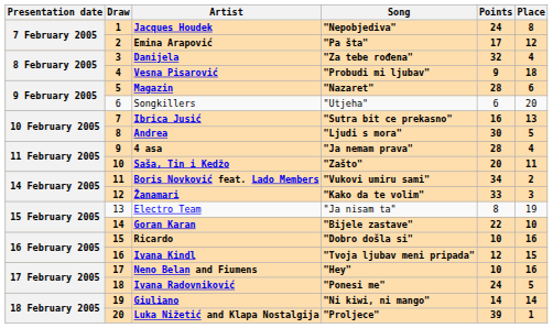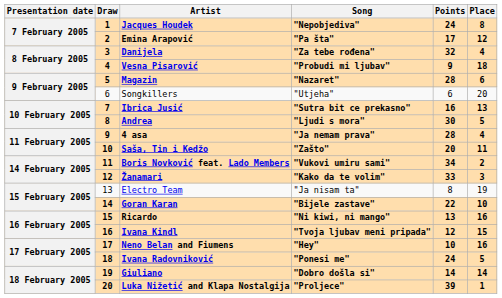 <table class="wikitable sortable plainrowheaders" style="margin: 1em auto 1em auto; text-align:center;">
 <tr>
 <th>Presentation date</th>
 <th>Draw</th>
 <th>Artist</th>
 <th>Song</th>
 <th>Points</th>
 <th>Place</th>
 </tr>
 <tr style="font-weight:bold; background:navajowhite;">
 <th scope="row" rowspan="2">7 February 2005</th>
 <td>1</td>
 <td align="left"><a href='#'>Jacques Houdek</a></td>
 <td align="left">"Nepobjediva"</td>
 <td>24</td>
 <td>8</td>
 </tr>
 <tr style="font-weight:bold; background:navajowhite;">
 <td>2</td>
 <td align="left">Emina Arapović</td>
 <td align="left">"Pa šta"</td>
 <td>17</td>
 <td>12</td>
 </tr>
 <tr style="font-weight:bold; background:navajowhite;">
 <th scope="row" rowspan="2">8 February 2005</th>
 <td>3</td>
 <td align="left"><a href='#'>Danijela</a></td>
 <td align="left">"Za tebe rođena"</td>
 <td>32</td>
 <td>4</td>
 </tr>
 <tr style="font-weight:bold; background:navajowhite;">
 <td>4</td>
 <td align="left"><a href='#'>Vesna Pisarović</a></td>
 <td align="left">"Probudi mi ljubav"</td>
 <td>9</td>
 <td>18</td>
 </tr>
 <tr style="font-weight:bold; background:navajowhite;">
 <th scope="row" rowspan="2">9 February 2005</th>
 <td>5</td>
 <td align="left"><a href='#'>Magazin</a></td>
 <td align="left">"Nazaret"</td>
 <td>28</td>
 <td>6</td>
 </tr>
 <tr>
 <td>6</td>
 <td align="left">Songkillers</td>
 <td align="left">"Utjeha"</td>
 <td>6</td>
 <td>20</td>
 </tr>
 <tr style="font-weight:bold; background:navajowhite;">
 <th scope="row" rowspan="2">10 February 2005</th>
 <td>7</td>
 <td align="left"><a href='#'>Ibrica Jusić</a></td>
 <td align="left">"Sutra bit ce prekasno"</td>
 <td>16</td>
 <td>13</td>
 </tr>
 <tr style="font-weight:bold; background:navajowhite;">
 <td>8</td>
 <td align="left"><a href='#'>Andrea</a></td>
 <td align="left">"Ljudi s mora"</td>
 <td>30</td>
 <td>5</td>
 </tr>
 <tr style="font-weight:bold; background:navajowhite;">
 <th scope="row" rowspan="2">11 February 2005</th>
 <td>9</td>
 <td align="left">4 asa</td>
 <td align="left">"Ja nemam prava"</td>
 <td>28</td>
 <td>4</td>
 </tr>
 <tr style="font-weight:bold; background:navajowhite;">
 <td>10</td>
 <td align="left"><a href='#'>Saša, Tin i Kedžo</a></td>
 <td align="left">"Zašto"</td>
 <td>20</td>
 <td>11</td>
 </tr>
 <tr style="font-weight:bold; background:navajowhite;">
 <th scope="row" rowspan="2">14 February 2005</th>
 <td>11</td>
 <td align="left"><a href='#'>Boris Novković</a> feat. <a href='#'>Lado Members</a></td>
 <td align="left">"Vukovi umiru sami"</td>
 <td>34</td>
 <td>2</td>
 </tr>
 <tr style="font-weight:bold; background:navajowhite;">
 <td>12</td>
 <td align="left"><a href='#'>Žanamari</a></td>
 <td align="left">"Kako da te volim"</td>
 <td>33</td>
 <td>3</td>
 </tr>
 <tr>
 <th scope="row" rowspan="2">15 February 2005</th>
 <td>13</td>
 <td align="left"><a href='#'>Electro Team</a></td>
 <td align="left">"Ja nisam ta"</td>
 <td>8</td>
 <td>19</td>
 </tr>
 <tr style="font-weight:bold; background:navajowhite;">
 <td>14</td>
 <td align="left"><a href='#'>Goran Karan</a></td>
 <td align="left">"Bijele zastave"</td>
 <td>22</td>
 <td>10</td>
 </tr>
 <tr style="font-weight:bold; background:navajowhite;">
 <th scope="row" rowspan="2">16 February 2005</th>
 <td>15</td>
 <td align="left">Ricardo</td>
-<td align="left">"Dobro došla si"</td>
-<td>10</td>
+<td align="left">"Ni kiwi, ni mango"</td>
+<td>13</td>
 <td>16</td>
 </tr>
 <tr style="font-weight:bold; background:navajowhite;">
 <td>16</td>
 <td align="left"><a href='#'>Ivana Kindl</a></td>
 <td align="left">"Tvoja ljubav meni pripada"</td>
 <td>12</td>
 <td>15</td>
 </tr>
 <tr style="font-weight:bold; background:navajowhite;">
 <th scope="row" rowspan="2">17 February 2005</th>
 <td>17</td>
 <td align="left"><a href='#'>Neno Belan</a> and Fiumens</td>
 <td align="left">"Hey"</td>
 <td>10</td>
 <td>16</td>
 </tr>
 <tr style="font-weight:bold; background:navajowhite;">
 <td>18</td>
 <td align="left"><a href='#'>Ivana Radovniković</a></td>
 <td align="left">"Ponesi me"</td>
 <td>24</td>
 <td>5</td>
 </tr>
 <tr style="font-weight:bold; background:navajowhite;">
 <th scope="row" rowspan="2">18 February 2005</th>
 <td>19</td>
 <td align="left"><a href='#'>Giuliano</a></td>
-<td align="left">"Ni kiwi, ni mango"</td>
+<td align="left">"Dobro došla si"</td>
 <td>14</td>
 <td>14</td>
 </tr>
 <tr style="font-weight:bold; background:navajowhite;">
 <td>20</td>
 <td align="left"><a href='#'>Luka Nižetić</a> and Klapa Nostalgija</td>
 <td align="left">"Proljece"</td>
 <td>39</td>
 <td>1</td>
 </tr>
 </table>
